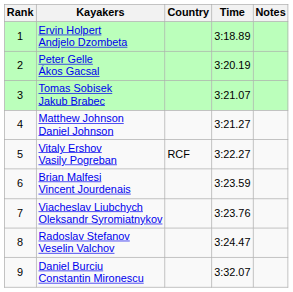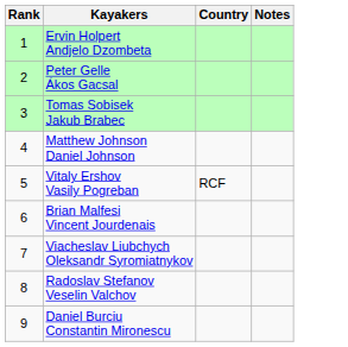 <table class="wikitable" style="text-align:center">
 <tr>
 <th>Rank</th>
 <th>Kayakers</th>
 <th>Country</th>
-<th>Time</th>
 <th>Notes</th>
 </tr>
 <tr bgcolor=bbffbb>
 <td>1</td>
 <td align="left"><a href='#'>Ervin Holpert</a><br><a href='#'>Andjelo Dzombeta</a></td>
 <td align="left"></td>
-<td>3:18.89</td>
 <td></td>
 </tr>
 <tr bgcolor=bbffbb>
 <td>2</td>
 <td align="left"><a href='#'>Peter Gelle</a><br><a href='#'>Ákos Gacsal</a></td>
 <td align="left"></td>
-<td>3:20.19</td>
 <td></td>
 </tr>
 <tr bgcolor=bbffbb>
 <td>3</td>
 <td align="left"><a href='#'>Tomas Sobisek</a><br><a href='#'>Jakub Brabec</a></td>
 <td align="left"></td>
-<td>3:21.07</td>
 <td></td>
 </tr>
 <tr>
 <td>4</td>
 <td align="left"><a href='#'>Matthew Johnson</a><br><a href='#'>Daniel Johnson</a></td>
 <td align="left"></td>
-<td>3:21.27</td>
 <td></td>
 </tr>
 <tr>
 <td>5</td>
 <td align="left"><a href='#'>Vitaly Ershov</a><br><a href='#'>Vasily Pogreban</a></td>
 <td align="left"> RCF</td>
-<td>3:22.27</td>
 <td></td>
 </tr>
 <tr>
 <td>6</td>
 <td align="left"><a href='#'>Brian Malfesi</a><br><a href='#'>Vincent Jourdenais</a></td>
 <td align="left"></td>
-<td>3:23.59</td>
 <td></td>
 </tr>
 <tr>
 <td>7</td>
 <td align="left"><a href='#'>Viacheslav Liubchych</a><br><a href='#'>Oleksandr Syromiatnykov</a></td>
 <td align="left"></td>
-<td>3:23.76</td>
 <td></td>
 </tr>
 <tr>
 <td>8</td>
 <td align="left"><a href='#'>Radoslav Stefanov</a><br><a href='#'>Veselin Valchov</a></td>
 <td align="left"></td>
-<td>3:24.47</td>
 <td></td>
 </tr>
 <tr>
 <td>9</td>
 <td align="left"><a href='#'>Daniel Burciu</a><br><a href='#'>Constantin Mironescu</a></td>
 <td align="left"></td>
-<td>3:32.07</td>
 <td></td>
 </tr>
 </table>
